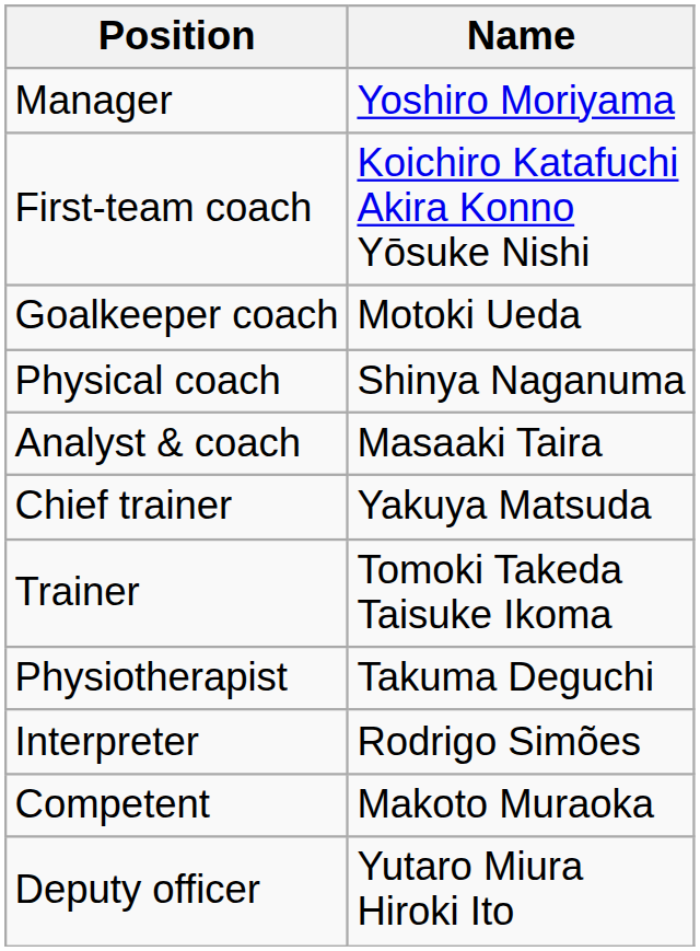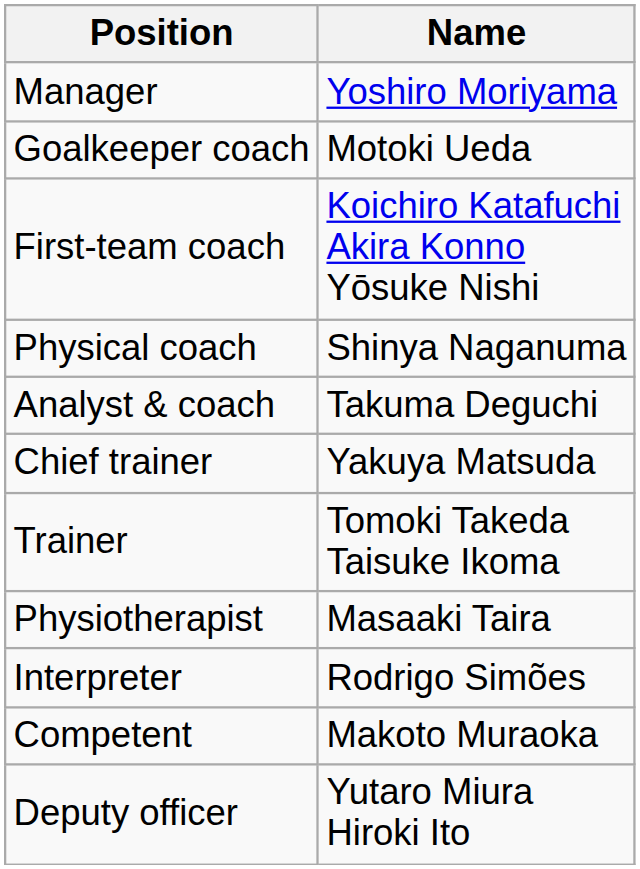 <table class="wikitable">
 <tr>
 <th>Position</th>
 <th>Name</th>
 </tr>
 <tr>
 <td>Manager</td>
 <td> <a href='#'>Yoshiro Moriyama</a></td>
 </tr>
 <tr>
+<td>Goalkeeper coach</td>
+<td> Motoki Ueda</td>
+</tr>
+<tr>
 <td>First-team coach</td>
 <td> <a href='#'>Koichiro Katafuchi</a><br> <a href='#'>Akira Konno</a><br> Yōsuke Nishi</td>
-</tr>
-<tr>
-<td>Goalkeeper coach</td>
-<td> Motoki Ueda</td>
 </tr>
 <tr>
 <td>Physical coach</td>
 <td> Shinya Naganuma</td>
 </tr>
 <tr>
 <td>Analyst & coach</td>
-<td> Masaaki Taira</td>
+<td> Takuma Deguchi</td>
 </tr>
 <tr>
 <td>Chief trainer</td>
 <td> Yakuya Matsuda</td>
 </tr>
 <tr>
 <td>Trainer</td>
 <td> Tomoki Takeda <br> Taisuke Ikoma</td>
 </tr>
 <tr>
 <td>Physiotherapist</td>
-<td> Takuma Deguchi</td>
+<td> Masaaki Taira</td>
 </tr>
 <tr>
 <td>Interpreter</td>
 <td> Rodrigo Simões</td>
 </tr>
 <tr>
 <td>Competent</td>
 <td> Makoto Muraoka</td>
 </tr>
 <tr>
 <td>Deputy officer</td>
 <td> Yutaro Miura <br> Hiroki Ito</td>
 </tr>
 </table>
